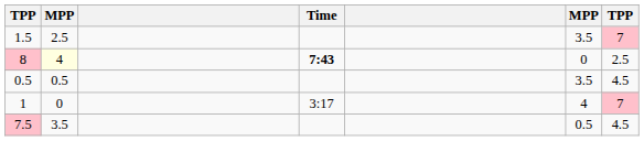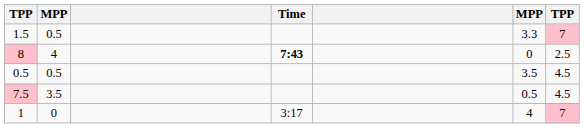 <table class="wikitable" style="text-align: center;" |>
 <tr>
 <th width="35">TPP</th>
 <th width="35">MPP</th>
 <th width="250"></th>
 <th width="45">Time</th>
 <th width="250"></th>
 <th width="35">MPP</th>
 <th width="35">TPP</th>
 </tr>
 <tr>
 <td>1.5</td>
-<td>2.5</td>
+<td>0.5</td>
 <td style="text-align:left;"><strong></strong></td>
 <td></td>
 <td style="text-align:left;"></td>
-<td>3.5</td>
+<td>3.3</td>
 <td bgcolor=pink>7</td>
 </tr>
 <tr>
 <td bgcolor=pink>8</td>
-<td style="background: lightyellow;">4</td>
+<td>4</td>
 <td style="text-align:left;"></td>
 <td><strong>7:43</strong></td>
 <td style="text-align:left;"><strong></strong></td>
 <td>0</td>
 <td>2.5</td>
 </tr>
 <tr>
 <td>0.5</td>
 <td>0.5</td>
 <td style="text-align:left;"><strong></strong></td>
 <td></td>
 <td style="text-align:left;"></td>
 <td>3.5</td>
 <td>4.5</td>
 </tr>
 <tr>
+<td bgcolor=pink>7.5</td>
+<td>3.5</td>
+<td style="text-align:left;"></td>
+<td></td>
+<td style="text-align:left;"><strong></strong></td>
+<td>0.5</td>
+<td>4.5</td>
+</tr>
+<tr>
 <td>1</td>
 <td>0</td>
 <td style="text-align:left;"><strong></strong></td>
 <td>3:17</td>
 <td style="text-align:left;"></td>
 <td>4</td>
 <td bgcolor=pink>7</td>
 </tr>
-<tr>
-<td bgcolor=pink>7.5</td>
-<td>3.5</td>
-<td style="text-align:left;"></td>
-<td></td>
-<td style="text-align:left;"><strong></strong></td>
-<td>0.5</td>
-<td>4.5</td>
-</tr>
 </table>
